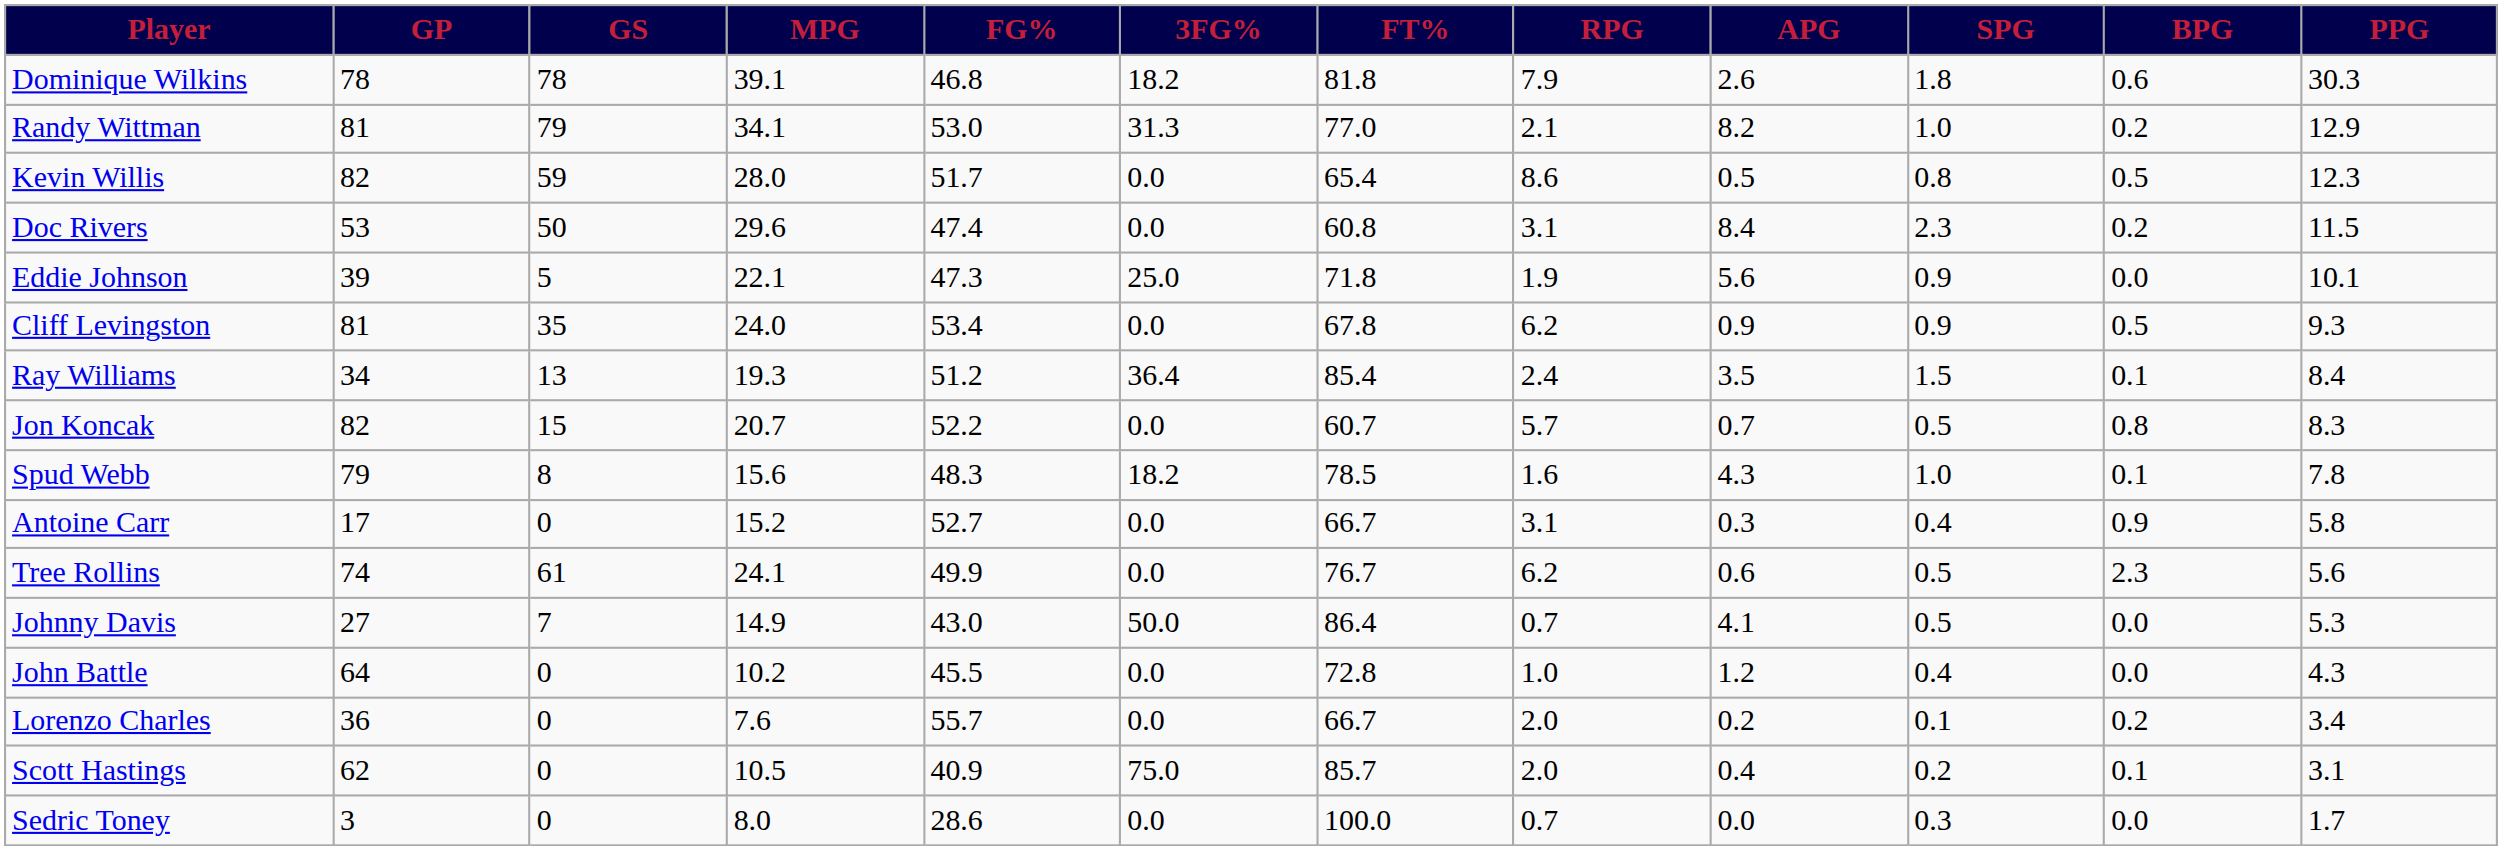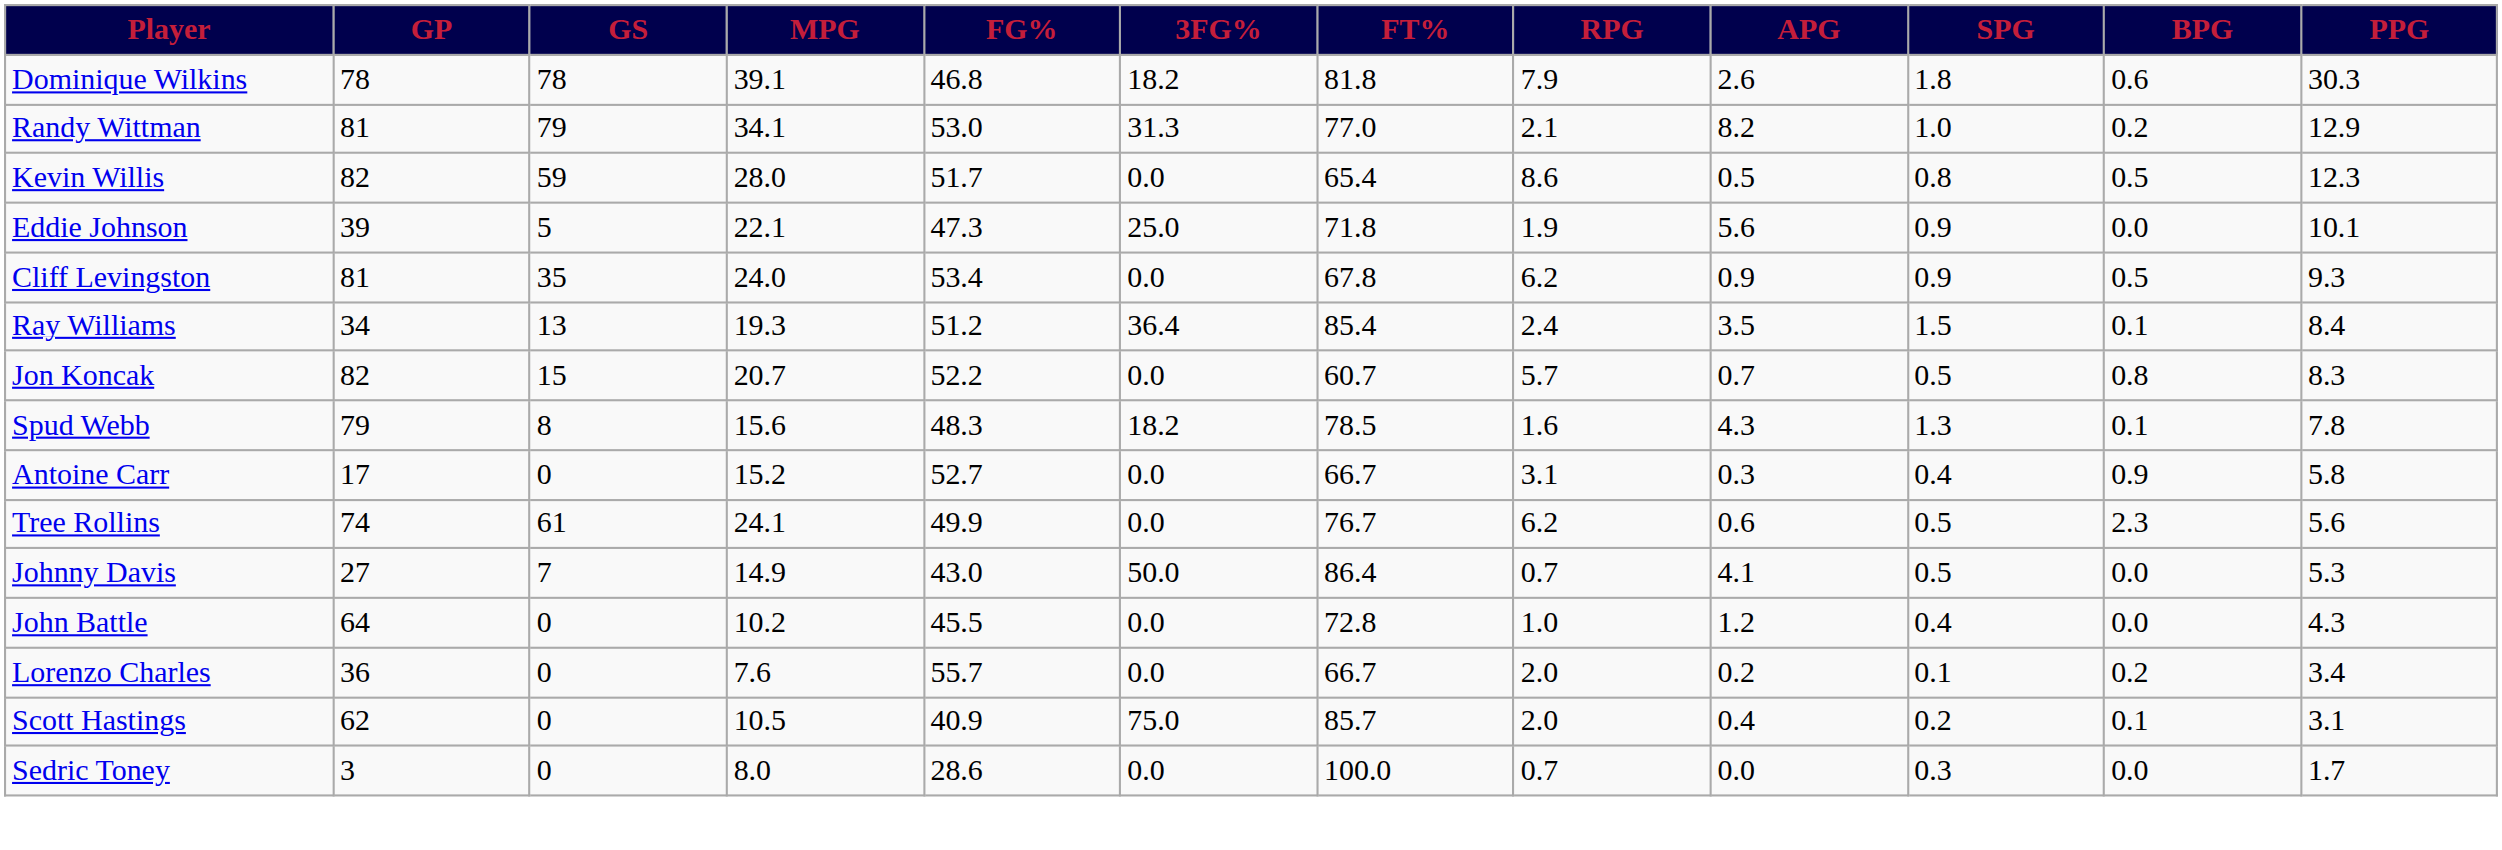 <table class="wikitable sortable" style="font-size: 90%">
 <tr>
 <th style="background:#00004d;color:#C41E3A;" width="10%">Player</th>
 <th style="background:#00004d;color:#C41E3A;" width="6%">GP</th>
 <th style="background:#00004d;color:#C41E3A;" width="6%">GS</th>
 <th style="background:#00004d;color:#C41E3A;" width="6%">MPG</th>
 <th style="background:#00004d;color:#C41E3A;" width="6%">FG%</th>
 <th style="background:#00004d;color:#C41E3A;" width="6%">3FG%</th>
 <th style="background:#00004d;color:#C41E3A;" width="6%">FT%</th>
 <th style="background:#00004d;color:#C41E3A;" width="6%">RPG</th>
 <th style="background:#00004d;color:#C41E3A;" width="6%">APG</th>
 <th style="background:#00004d;color:#C41E3A;" width="6%">SPG</th>
 <th style="background:#00004d;color:#C41E3A;" width="6%">BPG</th>
 <th style="background:#00004d;color:#C41E3A;" width="6%">PPG</th>
 </tr>
 <tr>
 <td><a href='#'>Dominique Wilkins</a></td>
 <td>78</td>
 <td>78</td>
 <td>39.1</td>
 <td>46.8</td>
 <td>18.2</td>
 <td>81.8</td>
 <td>7.9</td>
 <td>2.6</td>
 <td>1.8</td>
 <td>0.6</td>
 <td>30.3</td>
 </tr>
 <tr>
 <td><a href='#'>Randy Wittman</a></td>
 <td>81</td>
 <td>79</td>
 <td>34.1</td>
 <td>53.0</td>
 <td>31.3</td>
 <td>77.0</td>
 <td>2.1</td>
 <td>8.2</td>
 <td>1.0</td>
 <td>0.2</td>
 <td>12.9</td>
 </tr>
 <tr>
 <td><a href='#'>Kevin Willis</a></td>
 <td>82</td>
 <td>59</td>
 <td>28.0</td>
 <td>51.7</td>
 <td>0.0</td>
 <td>65.4</td>
 <td>8.6</td>
 <td>0.5</td>
 <td>0.8</td>
 <td>0.5</td>
 <td>12.3</td>
-</tr>
-<tr>
-<td><a href='#'>Doc Rivers</a></td>
-<td>53</td>
-<td>50</td>
-<td>29.6</td>
-<td>47.4</td>
-<td>0.0</td>
-<td>60.8</td>
-<td>3.1</td>
-<td>8.4</td>
-<td>2.3</td>
-<td>0.2</td>
-<td>11.5</td>
 </tr>
 <tr>
 <td><a href='#'>Eddie Johnson</a></td>
 <td>39</td>
 <td>5</td>
 <td>22.1</td>
 <td>47.3</td>
 <td>25.0</td>
 <td>71.8</td>
 <td>1.9</td>
 <td>5.6</td>
 <td>0.9</td>
 <td>0.0</td>
 <td>10.1</td>
 </tr>
 <tr>
 <td><a href='#'>Cliff Levingston</a></td>
 <td>81</td>
 <td>35</td>
 <td>24.0</td>
 <td>53.4</td>
 <td>0.0</td>
 <td>67.8</td>
 <td>6.2</td>
 <td>0.9</td>
 <td>0.9</td>
 <td>0.5</td>
 <td>9.3</td>
 </tr>
 <tr>
 <td><a href='#'>Ray Williams</a></td>
 <td>34</td>
 <td>13</td>
 <td>19.3</td>
 <td>51.2</td>
 <td>36.4</td>
 <td>85.4</td>
 <td>2.4</td>
 <td>3.5</td>
 <td>1.5</td>
 <td>0.1</td>
 <td>8.4</td>
 </tr>
 <tr>
 <td><a href='#'>Jon Koncak</a></td>
 <td>82</td>
 <td>15</td>
 <td>20.7</td>
 <td>52.2</td>
 <td>0.0</td>
 <td>60.7</td>
 <td>5.7</td>
 <td>0.7</td>
 <td>0.5</td>
 <td>0.8</td>
 <td>8.3</td>
 </tr>
 <tr>
 <td><a href='#'>Spud Webb</a></td>
 <td>79</td>
 <td>8</td>
 <td>15.6</td>
 <td>48.3</td>
 <td>18.2</td>
 <td>78.5</td>
 <td>1.6</td>
 <td>4.3</td>
-<td>1.0</td>
+<td>1.3</td>
 <td>0.1</td>
 <td>7.8</td>
 </tr>
 <tr>
 <td><a href='#'>Antoine Carr</a></td>
 <td>17</td>
 <td>0</td>
 <td>15.2</td>
 <td>52.7</td>
 <td>0.0</td>
 <td>66.7</td>
 <td>3.1</td>
 <td>0.3</td>
 <td>0.4</td>
 <td>0.9</td>
 <td>5.8</td>
 </tr>
 <tr>
 <td><a href='#'>Tree Rollins</a></td>
 <td>74</td>
 <td>61</td>
 <td>24.1</td>
 <td>49.9</td>
 <td>0.0</td>
 <td>76.7</td>
 <td>6.2</td>
 <td>0.6</td>
 <td>0.5</td>
 <td>2.3</td>
 <td>5.6</td>
 </tr>
 <tr>
 <td><a href='#'>Johnny Davis</a></td>
 <td>27</td>
 <td>7</td>
 <td>14.9</td>
 <td>43.0</td>
 <td>50.0</td>
 <td>86.4</td>
 <td>0.7</td>
 <td>4.1</td>
 <td>0.5</td>
 <td>0.0</td>
 <td>5.3</td>
 </tr>
 <tr>
 <td><a href='#'>John Battle</a></td>
 <td>64</td>
 <td>0</td>
 <td>10.2</td>
 <td>45.5</td>
 <td>0.0</td>
 <td>72.8</td>
 <td>1.0</td>
 <td>1.2</td>
 <td>0.4</td>
 <td>0.0</td>
 <td>4.3</td>
 </tr>
 <tr>
 <td><a href='#'>Lorenzo Charles</a></td>
 <td>36</td>
 <td>0</td>
 <td>7.6</td>
 <td>55.7</td>
 <td>0.0</td>
 <td>66.7</td>
 <td>2.0</td>
 <td>0.2</td>
 <td>0.1</td>
 <td>0.2</td>
 <td>3.4</td>
 </tr>
 <tr>
 <td><a href='#'>Scott Hastings</a></td>
 <td>62</td>
 <td>0</td>
 <td>10.5</td>
 <td>40.9</td>
 <td>75.0</td>
 <td>85.7</td>
 <td>2.0</td>
 <td>0.4</td>
 <td>0.2</td>
 <td>0.1</td>
 <td>3.1</td>
 </tr>
 <tr>
 <td><a href='#'>Sedric Toney</a></td>
 <td>3</td>
 <td>0</td>
 <td>8.0</td>
 <td>28.6</td>
 <td>0.0</td>
 <td>100.0</td>
 <td>0.7</td>
 <td>0.0</td>
 <td>0.3</td>
 <td>0.0</td>
 <td>1.7</td>
 </tr>
 </table>
